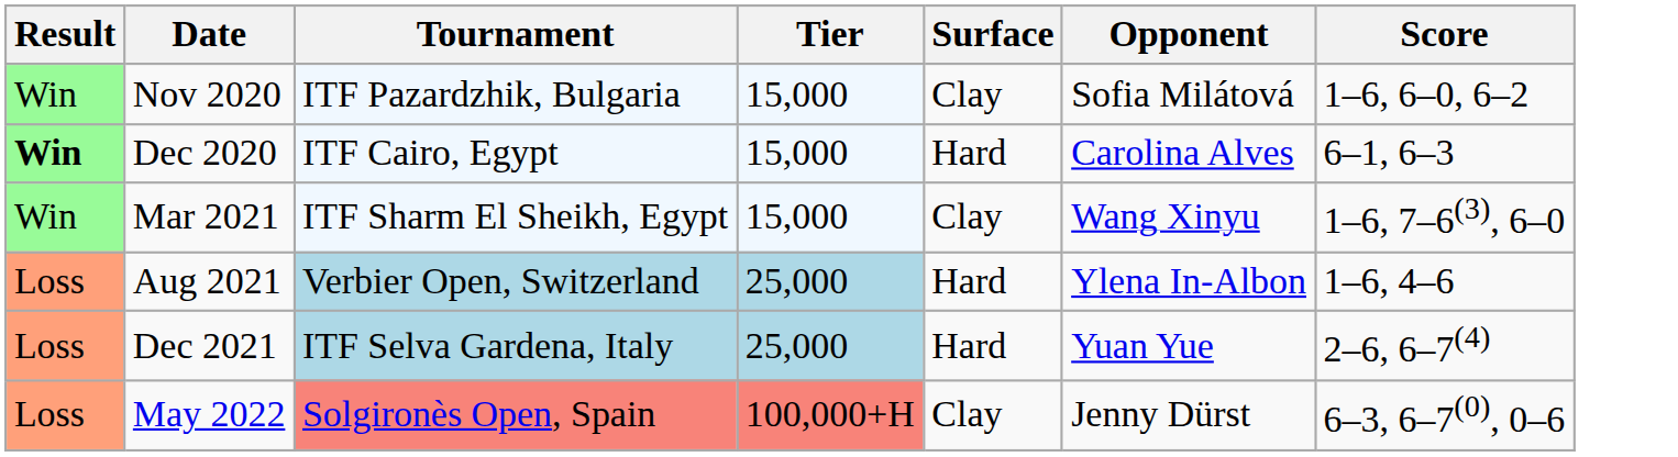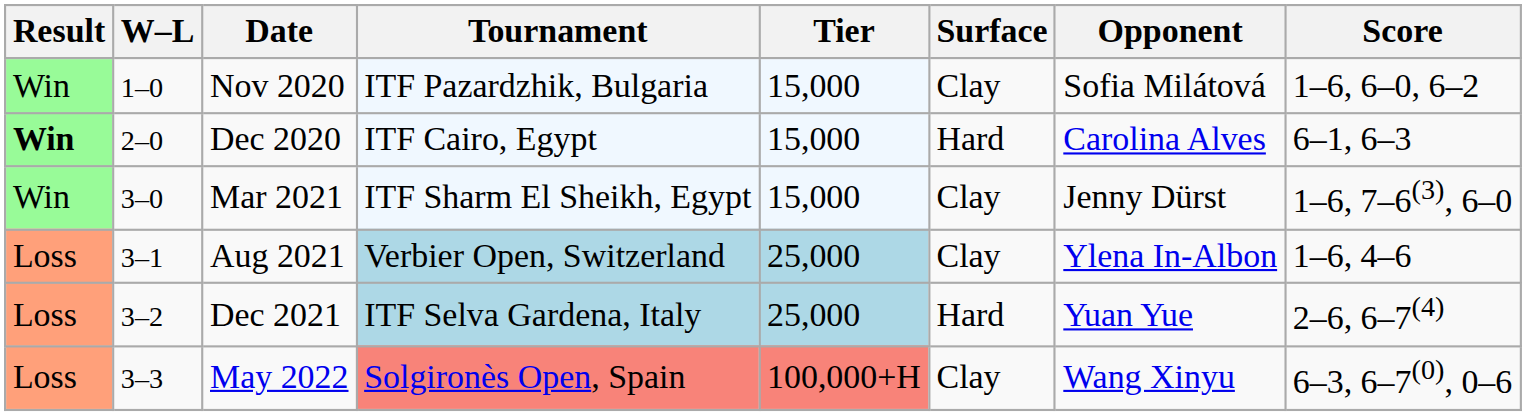 <table class="wikitable sortable">
 <tr>
 <th>Result</th>
+<th class=unsortable>W–L</th>
 <th>Date</th>
 <th>Tournament</th>
 <th>Tier</th>
 <th>Surface</th>
 <th>Opponent</th>
 <th class=unsortable>Score</th>
 </tr>
 <tr>
 <td bgcolor=98FB98>Win</td>
+<td><small>1–0</small></td>
 <td>Nov 2020</td>
 <td bgcolor=#f0f8ff>ITF Pazardzhik, Bulgaria</td>
 <td bgcolor=#f0f8ff>15,000</td>
 <td>Clay</td>
 <td> Sofia Milátová</td>
 <td>1–6, 6–0, 6–2</td>
 </tr>
 <tr>
 <td bgcolor=98FB98><strong>Win</strong></td>
+<td><small>2–0</small></td>
 <td>Dec 2020</td>
 <td bgcolor=#f0f8ff>ITF Cairo, Egypt</td>
 <td bgcolor=#f0f8ff>15,000</td>
 <td>Hard</td>
 <td> <a href='#'>Carolina Alves</a></td>
 <td>6–1, 6–3</td>
 </tr>
 <tr>
 <td bgcolor=98FB98>Win</td>
+<td><small>3–0</small></td>
 <td>Mar 2021</td>
 <td bgcolor=#f0f8ff>ITF Sharm El Sheikh, Egypt</td>
 <td bgcolor=#f0f8ff>15,000</td>
 <td>Clay</td>
-<td> <a href='#'>Wang Xinyu</a></td>
+<td> Jenny Dürst</td>
 <td>1–6, 7–6<sup>(3)</sup>, 6–0</td>
 </tr>
 <tr>
 <td bgcolor=ffa07a>Loss</td>
+<td><small>3–1</small></td>
 <td>Aug 2021</td>
 <td bgcolor=lightblue>Verbier Open, Switzerland</td>
 <td bgcolor=lightblue>25,000</td>
-<td>Hard</td>
+<td>Clay</td>
 <td> <a href='#'>Ylena In-Albon</a></td>
 <td>1–6, 4–6</td>
 </tr>
 <tr>
 <td bgcolor=ffa07a>Loss</td>
+<td><small>3–2</small></td>
 <td>Dec 2021</td>
 <td bgcolor=lightblue>ITF Selva Gardena, Italy</td>
 <td bgcolor=lightblue>25,000</td>
 <td>Hard</td>
 <td> <a href='#'>Yuan Yue</a></td>
 <td>2–6, 6–7<sup>(4)</sup></td>
 </tr>
 <tr>
 <td bgcolor=ffa07a>Loss</td>
+<td><small>3–3</small></td>
 <td><a href='#'>May 2022</a></td>
 <td bgcolor=f88379><a href='#'>Solgironès Open</a>, Spain</td>
 <td bgcolor=f88379>100,000+H</td>
 <td>Clay</td>
-<td> Jenny Dürst</td>
+<td> <a href='#'>Wang Xinyu</a></td>
 <td>6–3, 6–7<sup>(0)</sup>, 0–6</td>
 </tr>
 </table>
